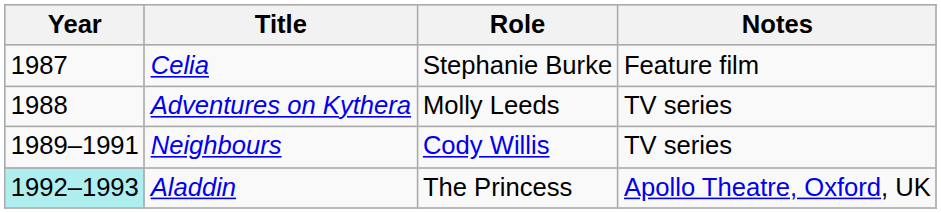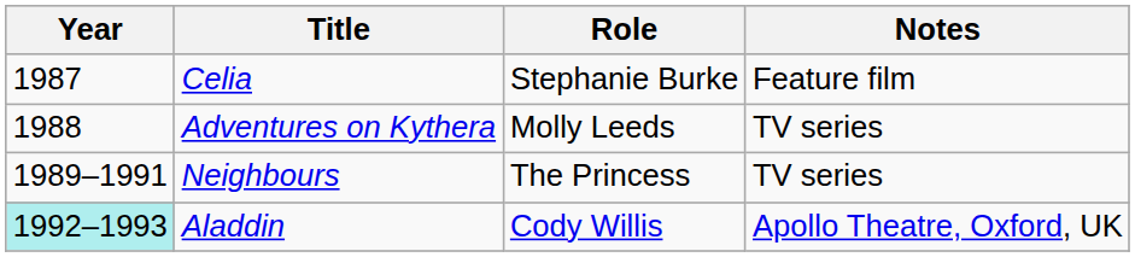 <table class="wikitable">
 <tr>
 <th>Year</th>
 <th>Title</th>
 <th>Role</th>
 <th>Notes</th>
 </tr>
 <tr>
 <td>1987</td>
 <td><em><a href='#'>Celia</a></em></td>
 <td>Stephanie Burke</td>
 <td>Feature film</td>
 </tr>
 <tr>
 <td>1988</td>
 <td><em><a href='#'>Adventures on Kythera</a></em></td>
 <td>Molly Leeds</td>
 <td>TV series</td>
 </tr>
 <tr>
 <td>1989–1991</td>
 <td><em><a href='#'>Neighbours</a></em></td>
-<td><a href='#'>Cody Willis</a></td>
+<td>The Princess</td>
 <td>TV series</td>
 </tr>
 <tr>
 <td style="background: paleturquoise;">1992–1993</td>
 <td><em><a href='#'>Aladdin</a></em></td>
-<td>The Princess</td>
+<td><a href='#'>Cody Willis</a></td>
 <td><a href='#'>Apollo Theatre, Oxford</a>, UK</td>
 </tr>
 </table>
